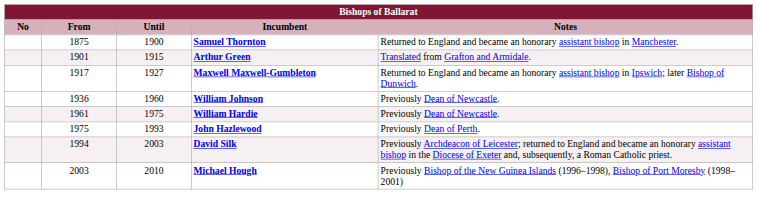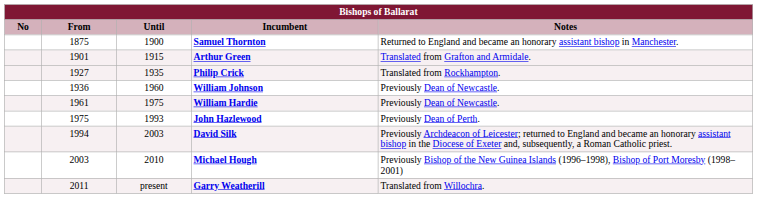 <table class="wikitable">
 <tr>
 <th colspan="5" style="background-color: #7F1734; color: white;">Bishops of Ballarat</th>
 </tr>
 <tr>
 <th style="background-color: #D4B1BB; width: 5%;">No</th>
 <th style="background-color: #D4B1BB; width: 10%;">From</th>
 <th style="background-color: #D4B1BB; width: 10%;">Until</th>
 <th style="background-color: #D4B1BB; width: 25%;">Incumbent</th>
 <th style="background-color: #D4B1BB; width: 50%;">Notes</th>
 </tr>
 <tr valign="top" style="background-color: white;">
 <td style="text-align: center;"></td>
 <td style="text-align: center;">1875</td>
 <td style="text-align: center;">1900</td>
 <td><strong><a href='#'>Samuel Thornton</a></strong></td>
 <td>Returned to England and became an honorary <a href='#'>assistant bishop</a> in <a href='#'>Manchester</a>.</td>
 </tr>
 <tr valign="top" style="background-color: #F7F0F2;">
 <td style="text-align: center;"></td>
 <td style="text-align: center;">1901</td>
 <td style="text-align: center;">1915</td>
 <td><strong><a href='#'>Arthur Green</a></strong></td>
 <td><a href='#'>Translated</a> from <a href='#'>Grafton and Armidale</a>.</td>
 </tr>
-<tr valign="top" style="background-color: white;">
+<tr valign="top" style="background-color: #F7F0F2;">
 <td style="text-align: center;"></td>
-<td style="text-align: center;">1917</td>
 <td style="text-align: center;">1927</td>
-<td><strong><a href='#'>Maxwell Maxwell-Gumbleton</a></strong></td>
-<td>Returned to England and became an honorary <a href='#'>assistant bishop</a> in <a href='#'>Ipswich</a>; later <a href='#'>Bishop of Dunwich</a>.</td>
+<td style="text-align: center;">1935</td>
+<td><strong><a href='#'>Philip Crick</a></strong></td>
+<td>Translated from <a href='#'>Rockhampton</a>.</td>
 </tr>
 <tr valign="top" style="background-color: white;">
 <td style="text-align: center;"></td>
 <td style="text-align: center;">1936</td>
 <td style="text-align: center;">1960</td>
 <td><strong><a href='#'>William Johnson</a></strong></td>
 <td>Previously <a href='#'>Dean of Newcastle</a>.</td>
 </tr>
 <tr valign="top" style="background-color: #F7F0F2;">
 <td style="text-align: center;"></td>
 <td style="text-align: center;">1961</td>
 <td style="text-align: center;">1975</td>
 <td><strong><a href='#'>William Hardie</a></strong></td>
 <td>Previously <a href='#'>Dean of Newcastle</a>.</td>
 </tr>
 <tr valign="top" style="background-color: white;">
 <td style="text-align: center;"></td>
 <td style="text-align: center;">1975</td>
 <td style="text-align: center;">1993</td>
 <td><strong><a href='#'>John Hazlewood</a></strong></td>
 <td>Previously <a href='#'>Dean of Perth</a>.</td>
 </tr>
 <tr valign="top" style="background-color: #F7F0F2;">
 <td style="text-align: center;"></td>
 <td style="text-align: center;">1994</td>
 <td style="text-align: center;">2003</td>
 <td><strong><a href='#'>David Silk</a></strong></td>
 <td>Previously <a href='#'>Archdeacon of Leicester</a>; returned to England and became an honorary <a href='#'>assistant bishop</a> in the <a href='#'>Diocese of Exeter</a> and, subsequently, a Roman Catholic priest.</td>
 </tr>
 <tr valign="top" style="background-color: white;">
 <td style="text-align: center;"></td>
 <td style="text-align: center;">2003</td>
 <td style="text-align: center;">2010</td>
 <td><strong><a href='#'>Michael Hough</a></strong></td>
 <td>Previously <a href='#'>Bishop of the New Guinea Islands</a> (1996–1998), <a href='#'>Bishop of Port Moresby</a> (1998–2001)</td>
 </tr>
+<tr valign="top" style="background-color: #F7F0F2;">
+<td style="text-align: center;"></td>
+<td style="text-align: center;">2011</td>
+<td style="text-align: center;">present</td>
+<td><strong><a href='#'>Garry Weatherill</a></strong></td>
+<td>Translated from <a href='#'>Willochra</a>.</td>
+</tr>
 </table>
